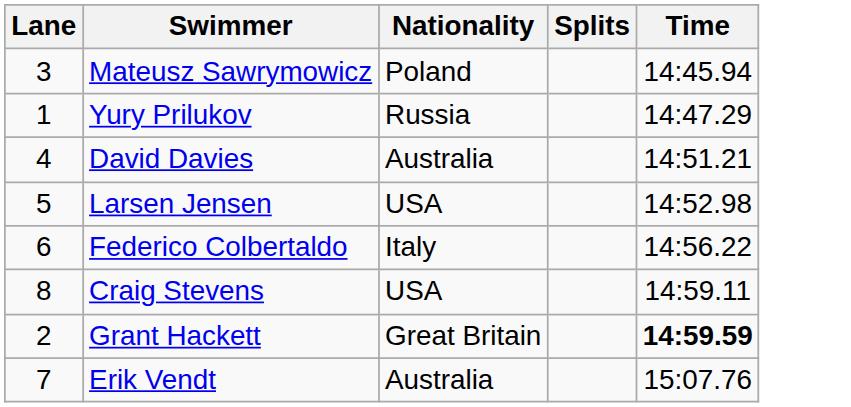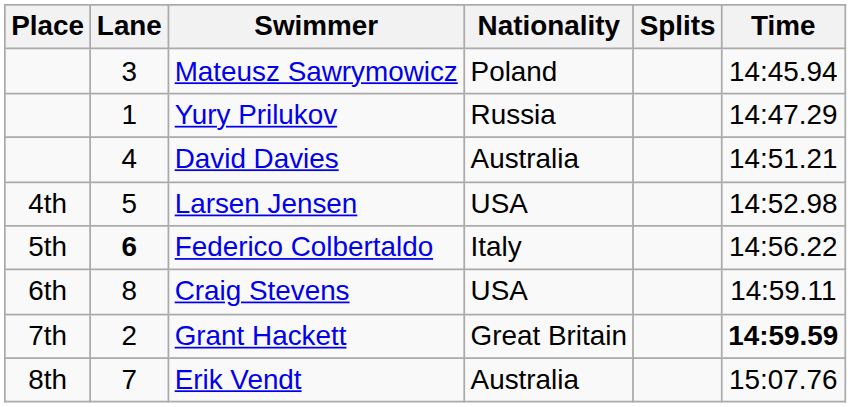 <table class="wikitable sortable">
 <tr>
+<th>Place</th>
 <th>Lane</th>
 <th>Swimmer</th>
 <th>Nationality</th>
 <th>Splits</th>
 <th>Time</th>
 </tr>
 <tr>
+<td align="center"></td>
 <td align="center">3</td>
 <td><a href='#'>Mateusz Sawrymowicz</a></td>
 <td> Poland</td>
 <td></td>
 <td align="center">14:45.94</td>
 </tr>
 <tr>
+<td align="center"></td>
 <td align="center">1</td>
 <td><a href='#'>Yury Prilukov</a></td>
 <td> Russia</td>
 <td></td>
 <td align="center">14:47.29</td>
 </tr>
 <tr>
+<td align="center"></td>
 <td align="center">4</td>
 <td><a href='#'>David Davies</a></td>
 <td> Australia</td>
 <td></td>
 <td align="center">14:51.21</td>
 </tr>
 <tr>
+<td align="center">4th</td>
 <td align="center">5</td>
 <td><a href='#'>Larsen Jensen</a></td>
 <td> USA</td>
 <td></td>
 <td align="center">14:52.98</td>
 </tr>
 <tr>
-<td align="center">6</td>
+<td align="center">5th</td>
+<td align="center"><strong>6</strong></td>
 <td><a href='#'>Federico Colbertaldo</a></td>
 <td> Italy</td>
 <td></td>
 <td align="center">14:56.22</td>
 </tr>
 <tr>
+<td align="center">6th</td>
 <td align="center">8</td>
 <td><a href='#'>Craig Stevens</a></td>
 <td> USA</td>
 <td></td>
 <td align="center">14:59.11</td>
 </tr>
 <tr>
+<td align="center">7th</td>
 <td align="center">2</td>
 <td><a href='#'>Grant Hackett</a></td>
 <td> Great Britain</td>
 <td></td>
 <td align="center"><strong>14:59.59</strong></td>
 </tr>
 <tr>
+<td align="center">8th</td>
 <td align="center">7</td>
 <td><a href='#'>Erik Vendt</a></td>
 <td> Australia</td>
 <td></td>
 <td align="center">15:07.76</td>
 </tr>
 </table>
